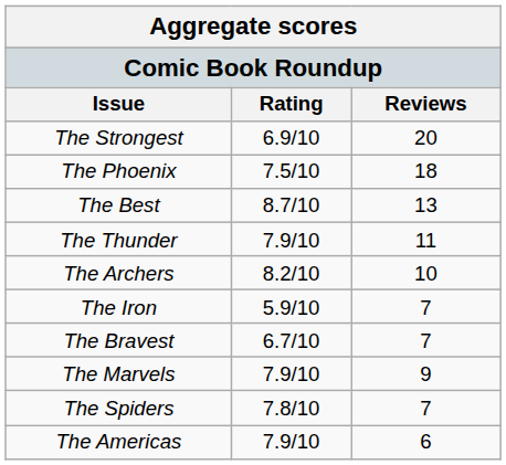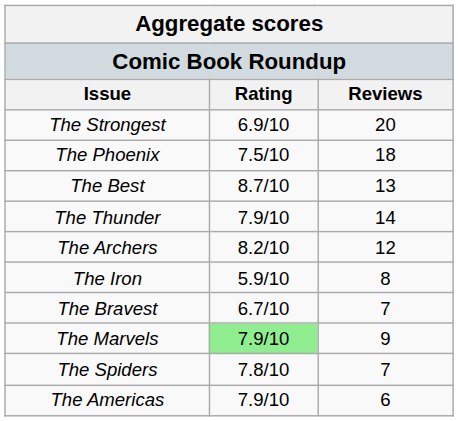 <table class="wikitable" style="float: right; width:24.2em; font-size: 80%; text-align: center; margin:0.5em 0 0.5em 1em; padding:0;" cellpadding="0" cellspacing="0">
 <tr>
 <th colspan="3" style="font-size:120%;">Aggregate scores</th>
 </tr>
 <tr>
 <th colspan="3" style="background:#d1dbdf;font-size:120%;">Comic Book Roundup</th>
 </tr>
 <tr>
 <th>Issue</th>
 <th>Rating</th>
 <th>Reviews</th>
 </tr>
 <tr>
 <td><em>The Strongest</em></td>
 <td>6.9/10</td>
 <td>20</td>
 </tr>
 <tr>
 <td><em>The Phoenix</em></td>
 <td>7.5/10</td>
 <td>18</td>
 </tr>
 <tr>
 <td><em>The Best</em></td>
 <td>8.7/10</td>
 <td>13</td>
 </tr>
 <tr>
 <td><em>The Thunder</em></td>
 <td>7.9/10</td>
-<td>11</td>
+<td>14</td>
 </tr>
 <tr>
 <td><em>The Archers</em></td>
 <td>8.2/10</td>
-<td>10</td>
+<td>12</td>
 </tr>
 <tr>
 <td><em>The Iron</em></td>
 <td>5.9/10</td>
-<td>7</td>
+<td>8</td>
 </tr>
 <tr>
 <td><em>The Bravest</em></td>
 <td>6.7/10</td>
 <td>7</td>
 </tr>
 <tr>
 <td><em>The Marvels</em></td>
-<td>7.9/10</td>
+<td style="background: lightgreen;">7.9/10</td>
 <td>9</td>
 </tr>
 <tr>
 <td><em>The Spiders</em></td>
 <td>7.8/10</td>
 <td>7</td>
 </tr>
 <tr>
 <td><em>The Americas</em></td>
 <td>7.9/10</td>
 <td>6</td>
 </tr>
 </table>
